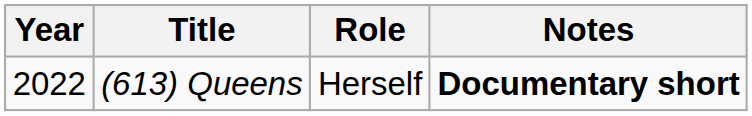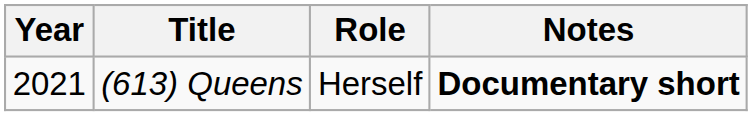 <table class="wikitable">
 <tr>
 <th>Year</th>
 <th>Title</th>
 <th>Role</th>
 <th>Notes</th>
 </tr>
 <tr>
-<td>2022</td>
+<td>2021</td>
 <td><em>(613) Queens</em></td>
 <td>Herself</td>
 <td><strong>Documentary short</strong></td>
 </tr>
 </table>
